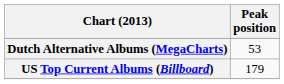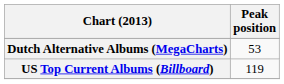 <table class="wikitable plainrowheaders sortable">
 <tr>
 <th scope="col">Chart (2013)</th>
 <th scope="col">Peak<br>position</th>
 </tr>
 <tr>
 </tr>
 <tr>
 <th scope="row">Dutch Alternative Albums (<a href='#'>MegaCharts</a>)</th>
 <td align=center>53</td>
 </tr>
 <tr>
 <th scope="row">US <a href='#'>Top Current Albums</a> (<em><a href='#'>Billboard</a></em>)</th>
-<td align=center>179</td>
+<td align=center>119</td>
 </tr>
 <tr>
 </tr>
 </table>
